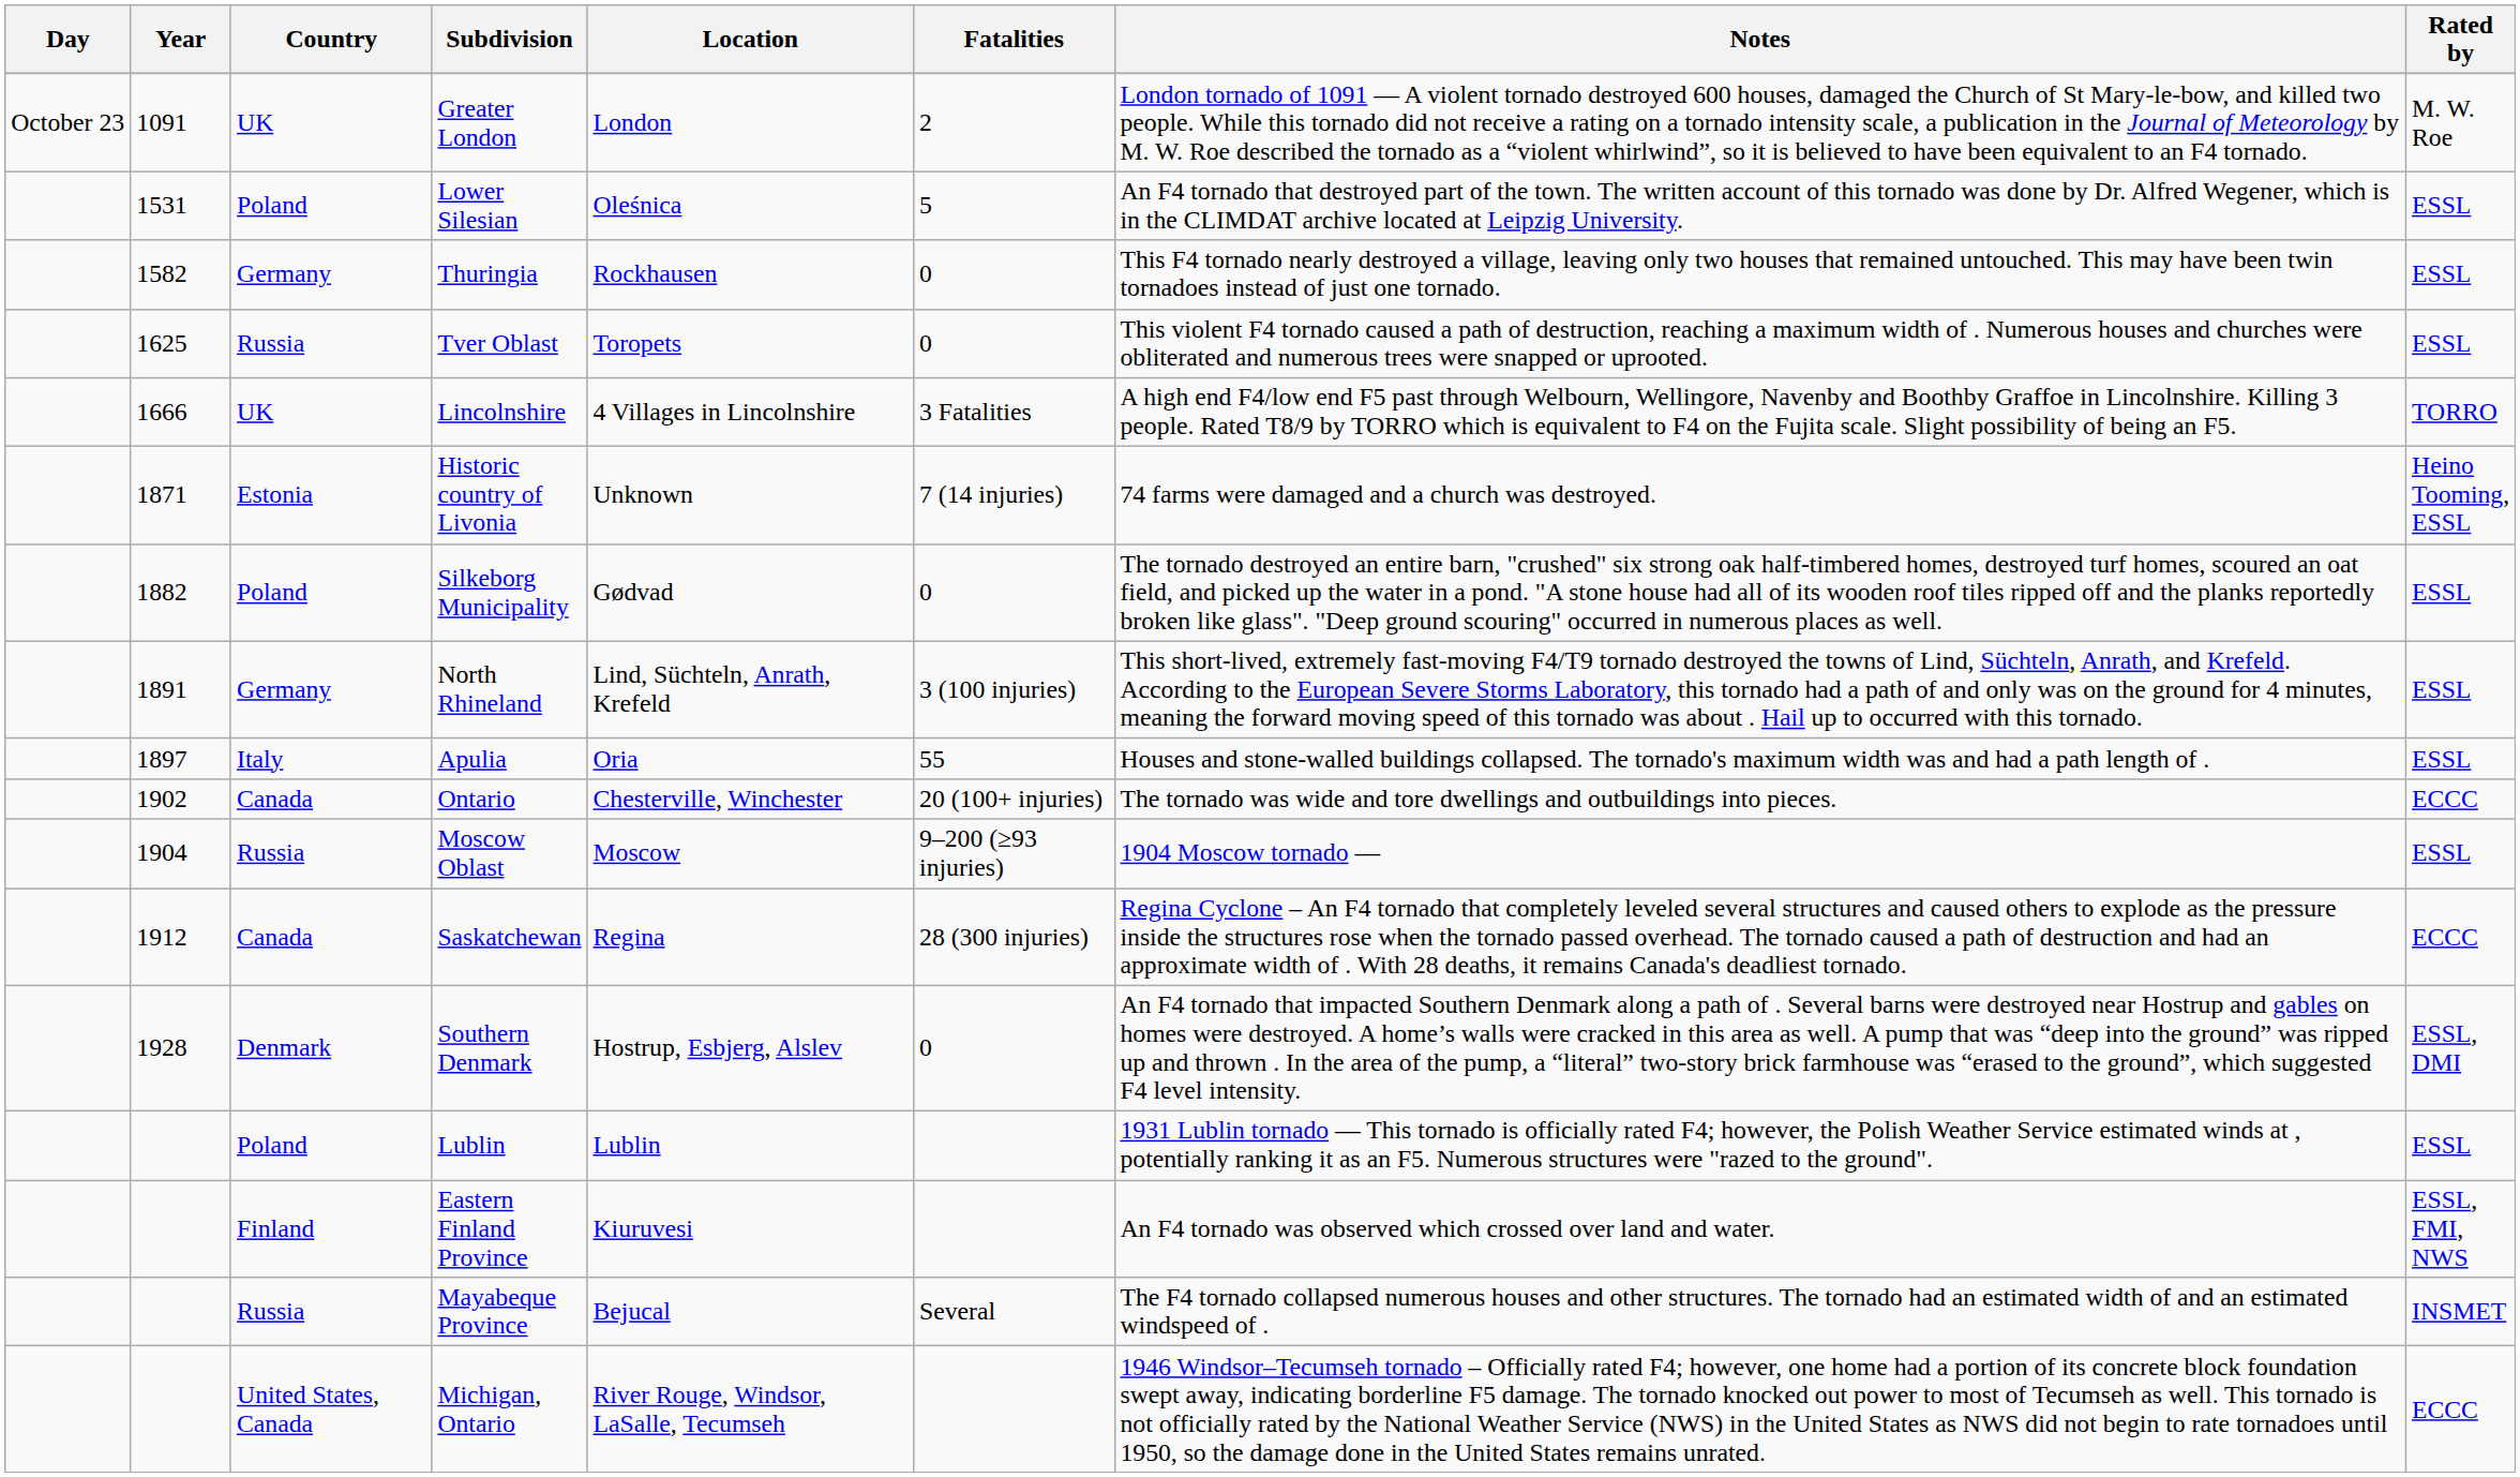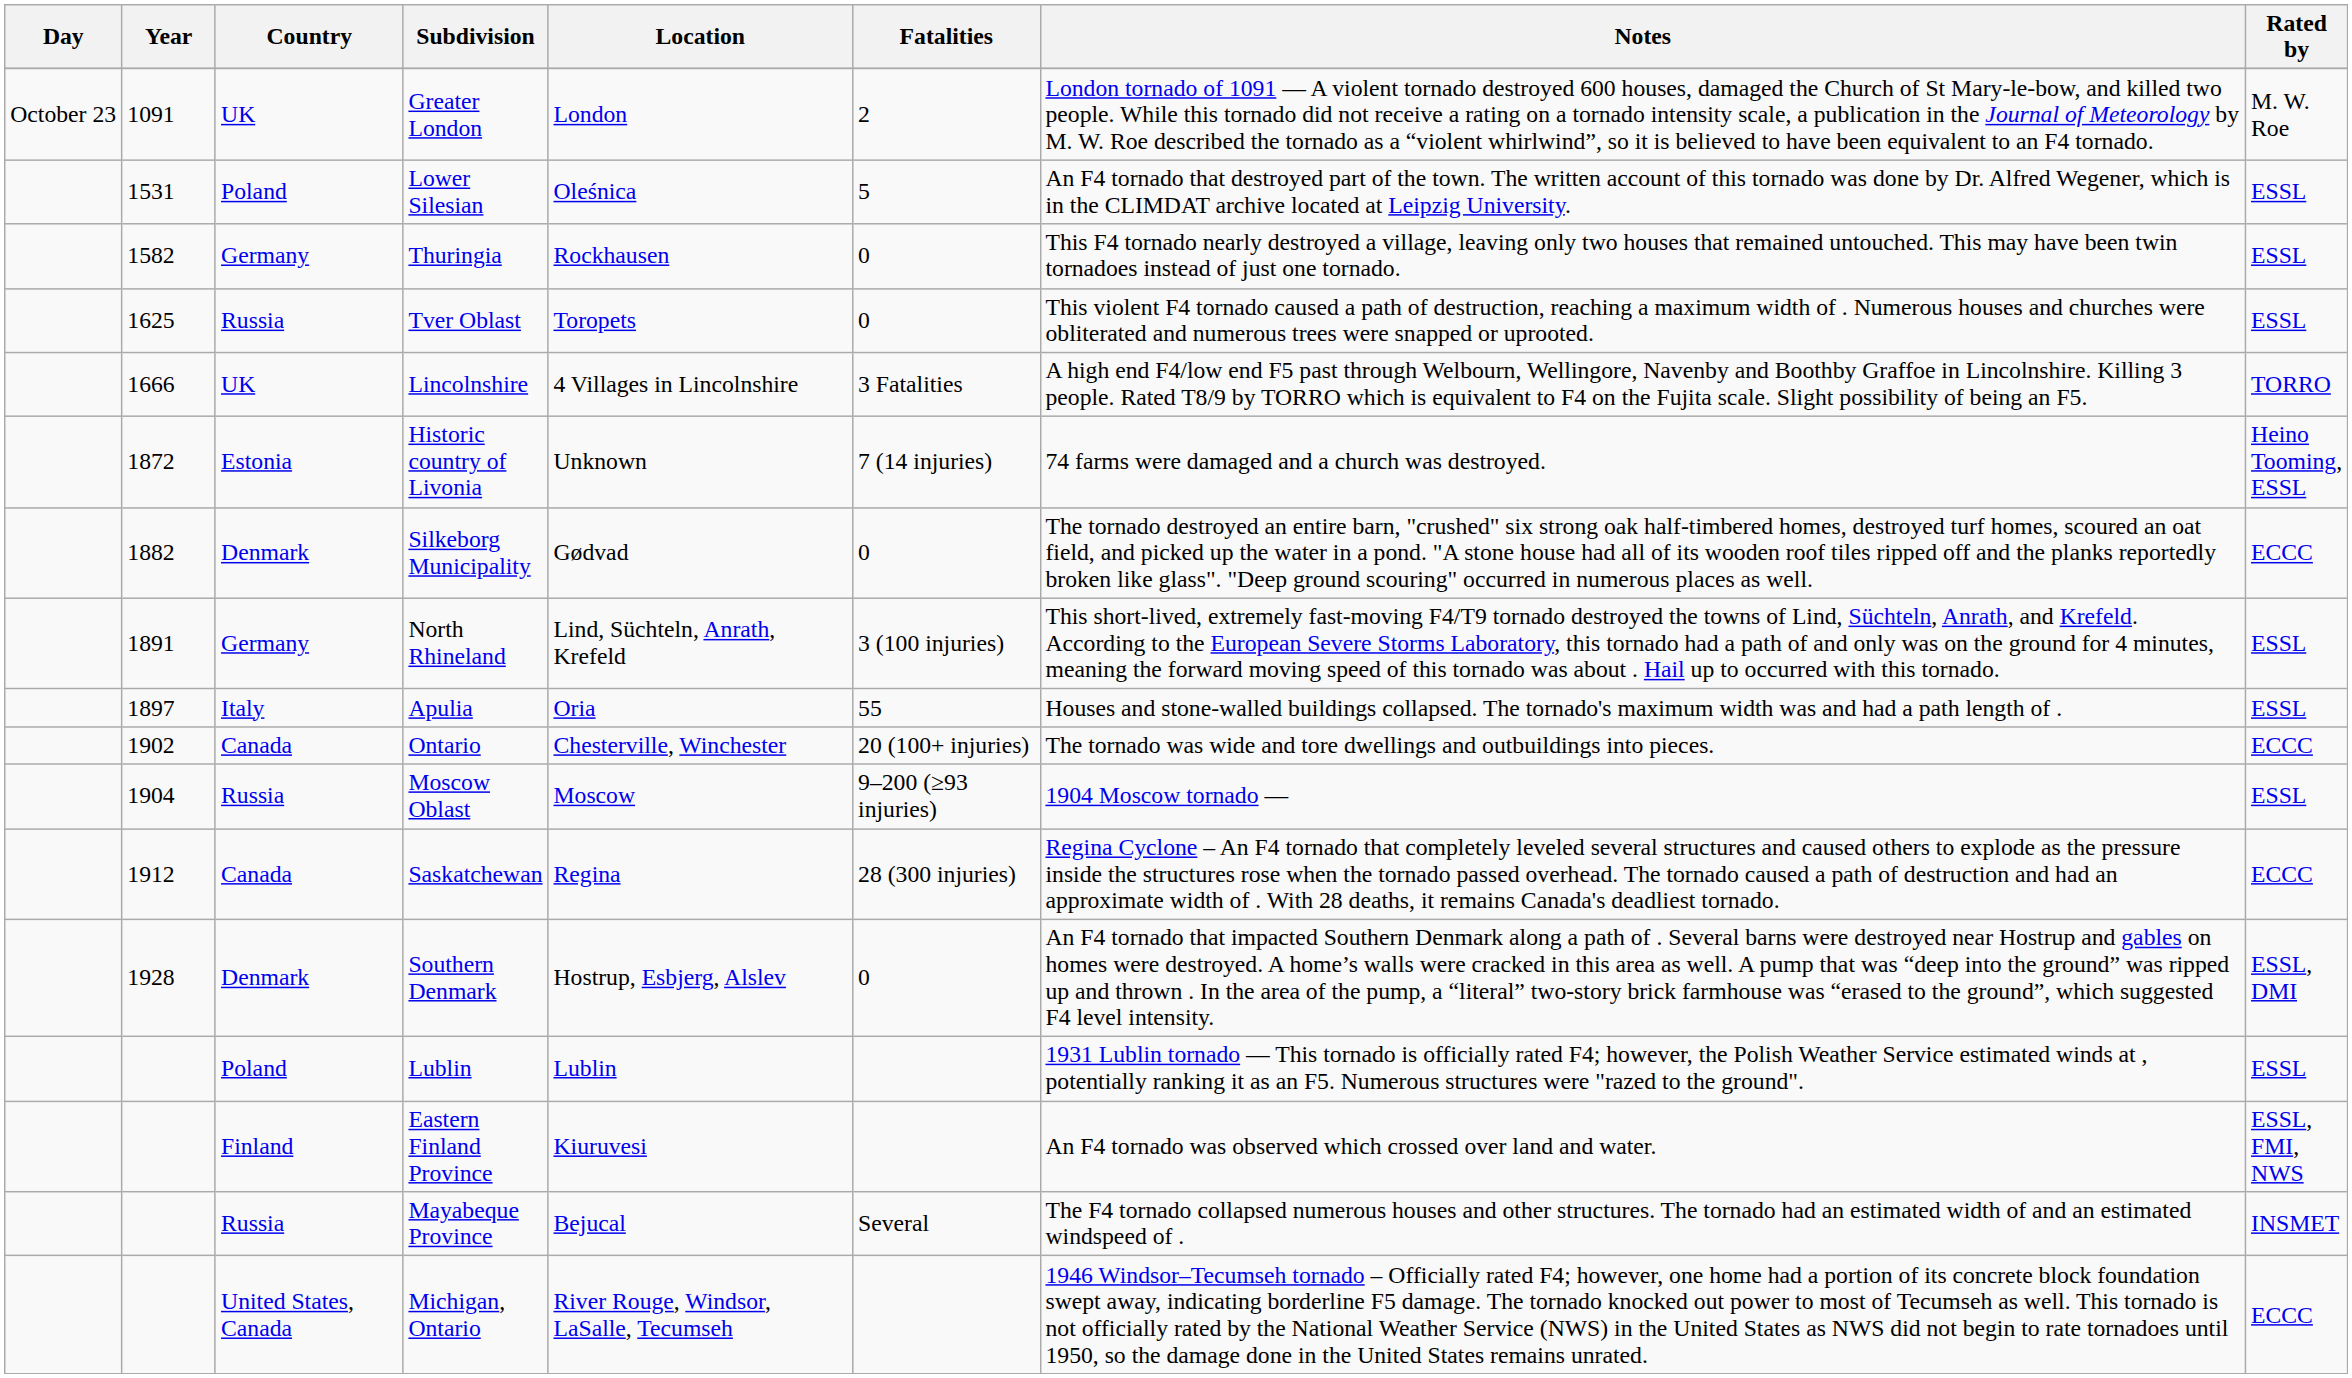 <table class="wikitable sortable" style="width:100%;">
 <tr>
 <th scope="col" style="width:5%;">Day</th>
 <th scope="col" style="width:4%;">Year</th>
 <th scope="col" style="width:8%;">Country</th>
 <th scope="col" style="width:4%;">Subdivision</th>
 <th scope="col" style="width:13%;" class="unsortable">Location</th>
 <th scope="col" style="width:8%;">Fatalities</th>
 <th scope="col" class="unsortable">Notes</th>
 <th scope="col" style="width:4%;">Rated by</th>
 </tr>
 <tr style="background:#BB8899;">
 </tr>
 <tr>
 <td>October 23</td>
 <td>1091</td>
 <td><a href='#'>UK</a></td>
 <td><a href='#'>Greater London</a></td>
 <td><a href='#'>London</a></td>
 <td>2</td>
 <td><a href='#'>London tornado of 1091</a> — A violent tornado destroyed 600 houses, damaged the Church of St Mary-le-bow, and killed two people. While this tornado did not receive a rating on a tornado intensity scale, a publication in the <em><a href='#'>Journal of Meteorology</a></em> by M. W. Roe described the tornado as a “violent whirlwind”, so it is believed to have been equivalent to an F4 tornado.</td>
 <td>M. W. Roe</td>
 </tr>
 <tr>
 <td></td>
 <td>1531</td>
 <td><a href='#'>Poland</a></td>
 <td><a href='#'>Lower Silesian</a></td>
 <td><a href='#'>Oleśnica</a></td>
 <td>5</td>
 <td>An F4 tornado that destroyed part of the town. The written account of this tornado was done by Dr. Alfred Wegener, which is in the CLIMDAT archive located at <a href='#'>Leipzig University</a>.</td>
 <td><a href='#'>ESSL</a></td>
 </tr>
 <tr>
 <td></td>
 <td>1582</td>
 <td><a href='#'>Germany</a></td>
 <td><a href='#'>Thuringia</a></td>
 <td><a href='#'>Rockhausen</a></td>
 <td>0</td>
 <td>This F4 tornado nearly destroyed a village, leaving only two houses that remained untouched. This may have been twin tornadoes instead of just one tornado.</td>
 <td><a href='#'>ESSL</a></td>
 </tr>
 <tr>
 <td></td>
 <td>1625</td>
 <td><a href='#'>Russia</a></td>
 <td><a href='#'>Tver Oblast</a></td>
 <td><a href='#'>Toropets</a></td>
 <td>0</td>
 <td>This violent F4 tornado caused a  path of destruction, reaching a maximum width of . Numerous houses and churches were obliterated and numerous trees were snapped or uprooted.</td>
 <td><a href='#'>ESSL</a></td>
 </tr>
 <tr>
 <td></td>
 <td>1666</td>
 <td><a href='#'>UK</a></td>
 <td><a href='#'>Lincolnshire</a></td>
 <td>4 Villages in Lincolnshire</td>
 <td>3 Fatalities</td>
 <td>A high end F4/low end F5 past through Welbourn, Wellingore, Navenby and Boothby Graffoe in Lincolnshire. Killing 3 people. Rated T8/9 by TORRO which is equivalent to F4 on the Fujita scale. Slight possibility of being an F5.</td>
 <td><a href='#'>TORRO</a></td>
 </tr>
 <tr>
 <td></td>
-<td>1871</td>
+<td>1872</td>
 <td><a href='#'>Estonia</a></td>
 <td><a href='#'>Historic country of Livonia</a></td>
 <td>Unknown</td>
 <td>7 (14 injuries)</td>
 <td>74 farms were damaged and a church was destroyed.</td>
 <td><a href='#'>Heino Tooming</a>, <a href='#'>ESSL</a></td>
 </tr>
 <tr>
 <td></td>
 <td>1882</td>
-<td><a href='#'>Poland</a></td>
+<td><a href='#'>Denmark</a></td>
 <td><a href='#'>Silkeborg Municipality</a></td>
 <td>Gødvad</td>
 <td>0</td>
 <td>The tornado destroyed an entire barn, "crushed" six strong oak half-timbered homes, destroyed turf homes, scoured an oat field, and picked up the water in a pond. "A stone house had all of its wooden roof tiles ripped off and the planks reportedly broken like glass". "Deep ground scouring" occurred in numerous places as well.</td>
-<td><a href='#'>ESSL</a></td>
+<td><a href='#'>ECCC</a></td>
 </tr>
 <tr>
 <td></td>
 <td>1891</td>
 <td><a href='#'>Germany</a></td>
 <td>North <a href='#'>Rhineland</a></td>
 <td>Lind, Süchteln, <a href='#'>Anrath</a>, Krefeld</td>
 <td>3 (100 injuries)</td>
 <td>This short-lived, extremely fast-moving F4/T9 tornado destroyed the towns of Lind, <a href='#'>Süchteln</a>, <a href='#'>Anrath</a>, and <a href='#'>Krefeld</a>. According to the <a href='#'>European Severe Storms Laboratory</a>, this tornado had a path of  and only was on the ground for 4 minutes, meaning the forward moving speed of this tornado was about . <a href='#'>Hail</a> up to  occurred with this tornado.</td>
 <td><a href='#'>ESSL</a></td>
 </tr>
 <tr>
 <td></td>
 <td>1897</td>
 <td><a href='#'>Italy</a></td>
 <td><a href='#'>Apulia</a></td>
 <td><a href='#'>Oria</a></td>
 <td>55</td>
 <td>Houses and stone-walled buildings collapsed. The tornado's maximum width was  and had a path length of .</td>
 <td><a href='#'>ESSL</a></td>
 </tr>
 <tr>
 <td></td>
 <td>1902</td>
 <td><a href='#'>Canada</a></td>
 <td><a href='#'>Ontario</a></td>
 <td><a href='#'>Chesterville</a>, <a href='#'>Winchester</a></td>
 <td>20 (100+ injuries)</td>
 <td>The tornado was  wide and tore dwellings and outbuildings into pieces.</td>
 <td><a href='#'>ECCC</a></td>
 </tr>
 <tr>
 <td></td>
 <td>1904</td>
 <td><a href='#'>Russia</a></td>
 <td><a href='#'>Moscow Oblast</a></td>
 <td><a href='#'>Moscow</a></td>
 <td>9–200 (≥93 injuries)</td>
 <td><a href='#'>1904 Moscow tornado</a> — </td>
 <td><a href='#'>ESSL</a></td>
 </tr>
 <tr>
 <td></td>
 <td>1912</td>
 <td><a href='#'>Canada</a></td>
 <td><a href='#'>Saskatchewan</a></td>
 <td><a href='#'>Regina</a></td>
 <td>28 (300 injuries)</td>
 <td><a href='#'>Regina Cyclone</a> – An F4 tornado that completely leveled several structures and caused others to explode as the pressure inside the structures rose when the tornado passed overhead. The tornado caused a  path of destruction and had an approximate width of . With 28 deaths, it remains Canada's deadliest tornado.</td>
 <td><a href='#'>ECCC</a></td>
 </tr>
 <tr>
 <td></td>
 <td>1928</td>
 <td><a href='#'>Denmark</a></td>
 <td><a href='#'>Southern Denmark</a></td>
 <td>Hostrup, <a href='#'>Esbjerg</a>, <a href='#'>Alslev</a></td>
 <td>0</td>
 <td>An F4 tornado that impacted Southern Denmark along a path of . Several barns were destroyed near Hostrup and <a href='#'>gables</a> on homes were destroyed. A home’s walls were cracked in this area as well. A pump that was “deep into the ground” was ripped up and thrown . In the area of the pump, a “literal” two-story brick farmhouse was “erased to the ground”, which suggested F4 level intensity.</td>
 <td><a href='#'>ESSL</a>, <a href='#'>DMI</a></td>
 </tr>
 <tr>
 <td></td>
 <td></td>
 <td><a href='#'>Poland</a></td>
 <td><a href='#'>Lublin</a></td>
 <td><a href='#'>Lublin</a></td>
 <td></td>
 <td><a href='#'>1931 Lublin tornado</a> — This tornado is officially rated F4; however, the Polish Weather Service estimated winds at , potentially ranking it as an F5. Numerous structures were "razed to the ground".</td>
 <td><a href='#'>ESSL</a></td>
 </tr>
 <tr>
 <td></td>
 <td></td>
 <td><a href='#'>Finland</a></td>
 <td><a href='#'>Eastern Finland Province</a></td>
 <td><a href='#'>Kiuruvesi</a></td>
 <td></td>
 <td>An F4 tornado was observed which crossed over land and water.</td>
 <td><a href='#'>ESSL</a>, <a href='#'>FMI</a>, <a href='#'>NWS</a></td>
 </tr>
 <tr>
 <td></td>
 <td></td>
 <td><a href='#'>Russia</a></td>
 <td><a href='#'>Mayabeque Province</a></td>
 <td><a href='#'>Bejucal</a></td>
 <td>Several</td>
 <td>The F4 tornado collapsed numerous houses and other structures. The tornado had an estimated width of  and an estimated windspeed of .</td>
 <td><a href='#'>INSMET</a></td>
 </tr>
 <tr>
 <td></td>
 <td></td>
 <td><a href='#'>United States</a>,<br><a href='#'>Canada</a></td>
 <td><a href='#'>Michigan</a>,<br><a href='#'>Ontario</a></td>
 <td><a href='#'>River Rouge</a>, <a href='#'>Windsor</a>, <a href='#'>LaSalle</a>, <a href='#'>Tecumseh</a></td>
 <td></td>
 <td><a href='#'>1946 Windsor–Tecumseh tornado</a> – Officially rated F4; however, one home had a portion of its concrete block foundation swept away, indicating borderline F5 damage. The tornado knocked out power to most of Tecumseh as well. This tornado is not officially rated by the National Weather Service (NWS) in the United States as NWS did not begin to rate tornadoes until 1950, so the damage done in the United States remains unrated.</td>
 <td><a href='#'>ECCC</a></td>
 </tr>
 <tr>
 </tr>
 </table>
